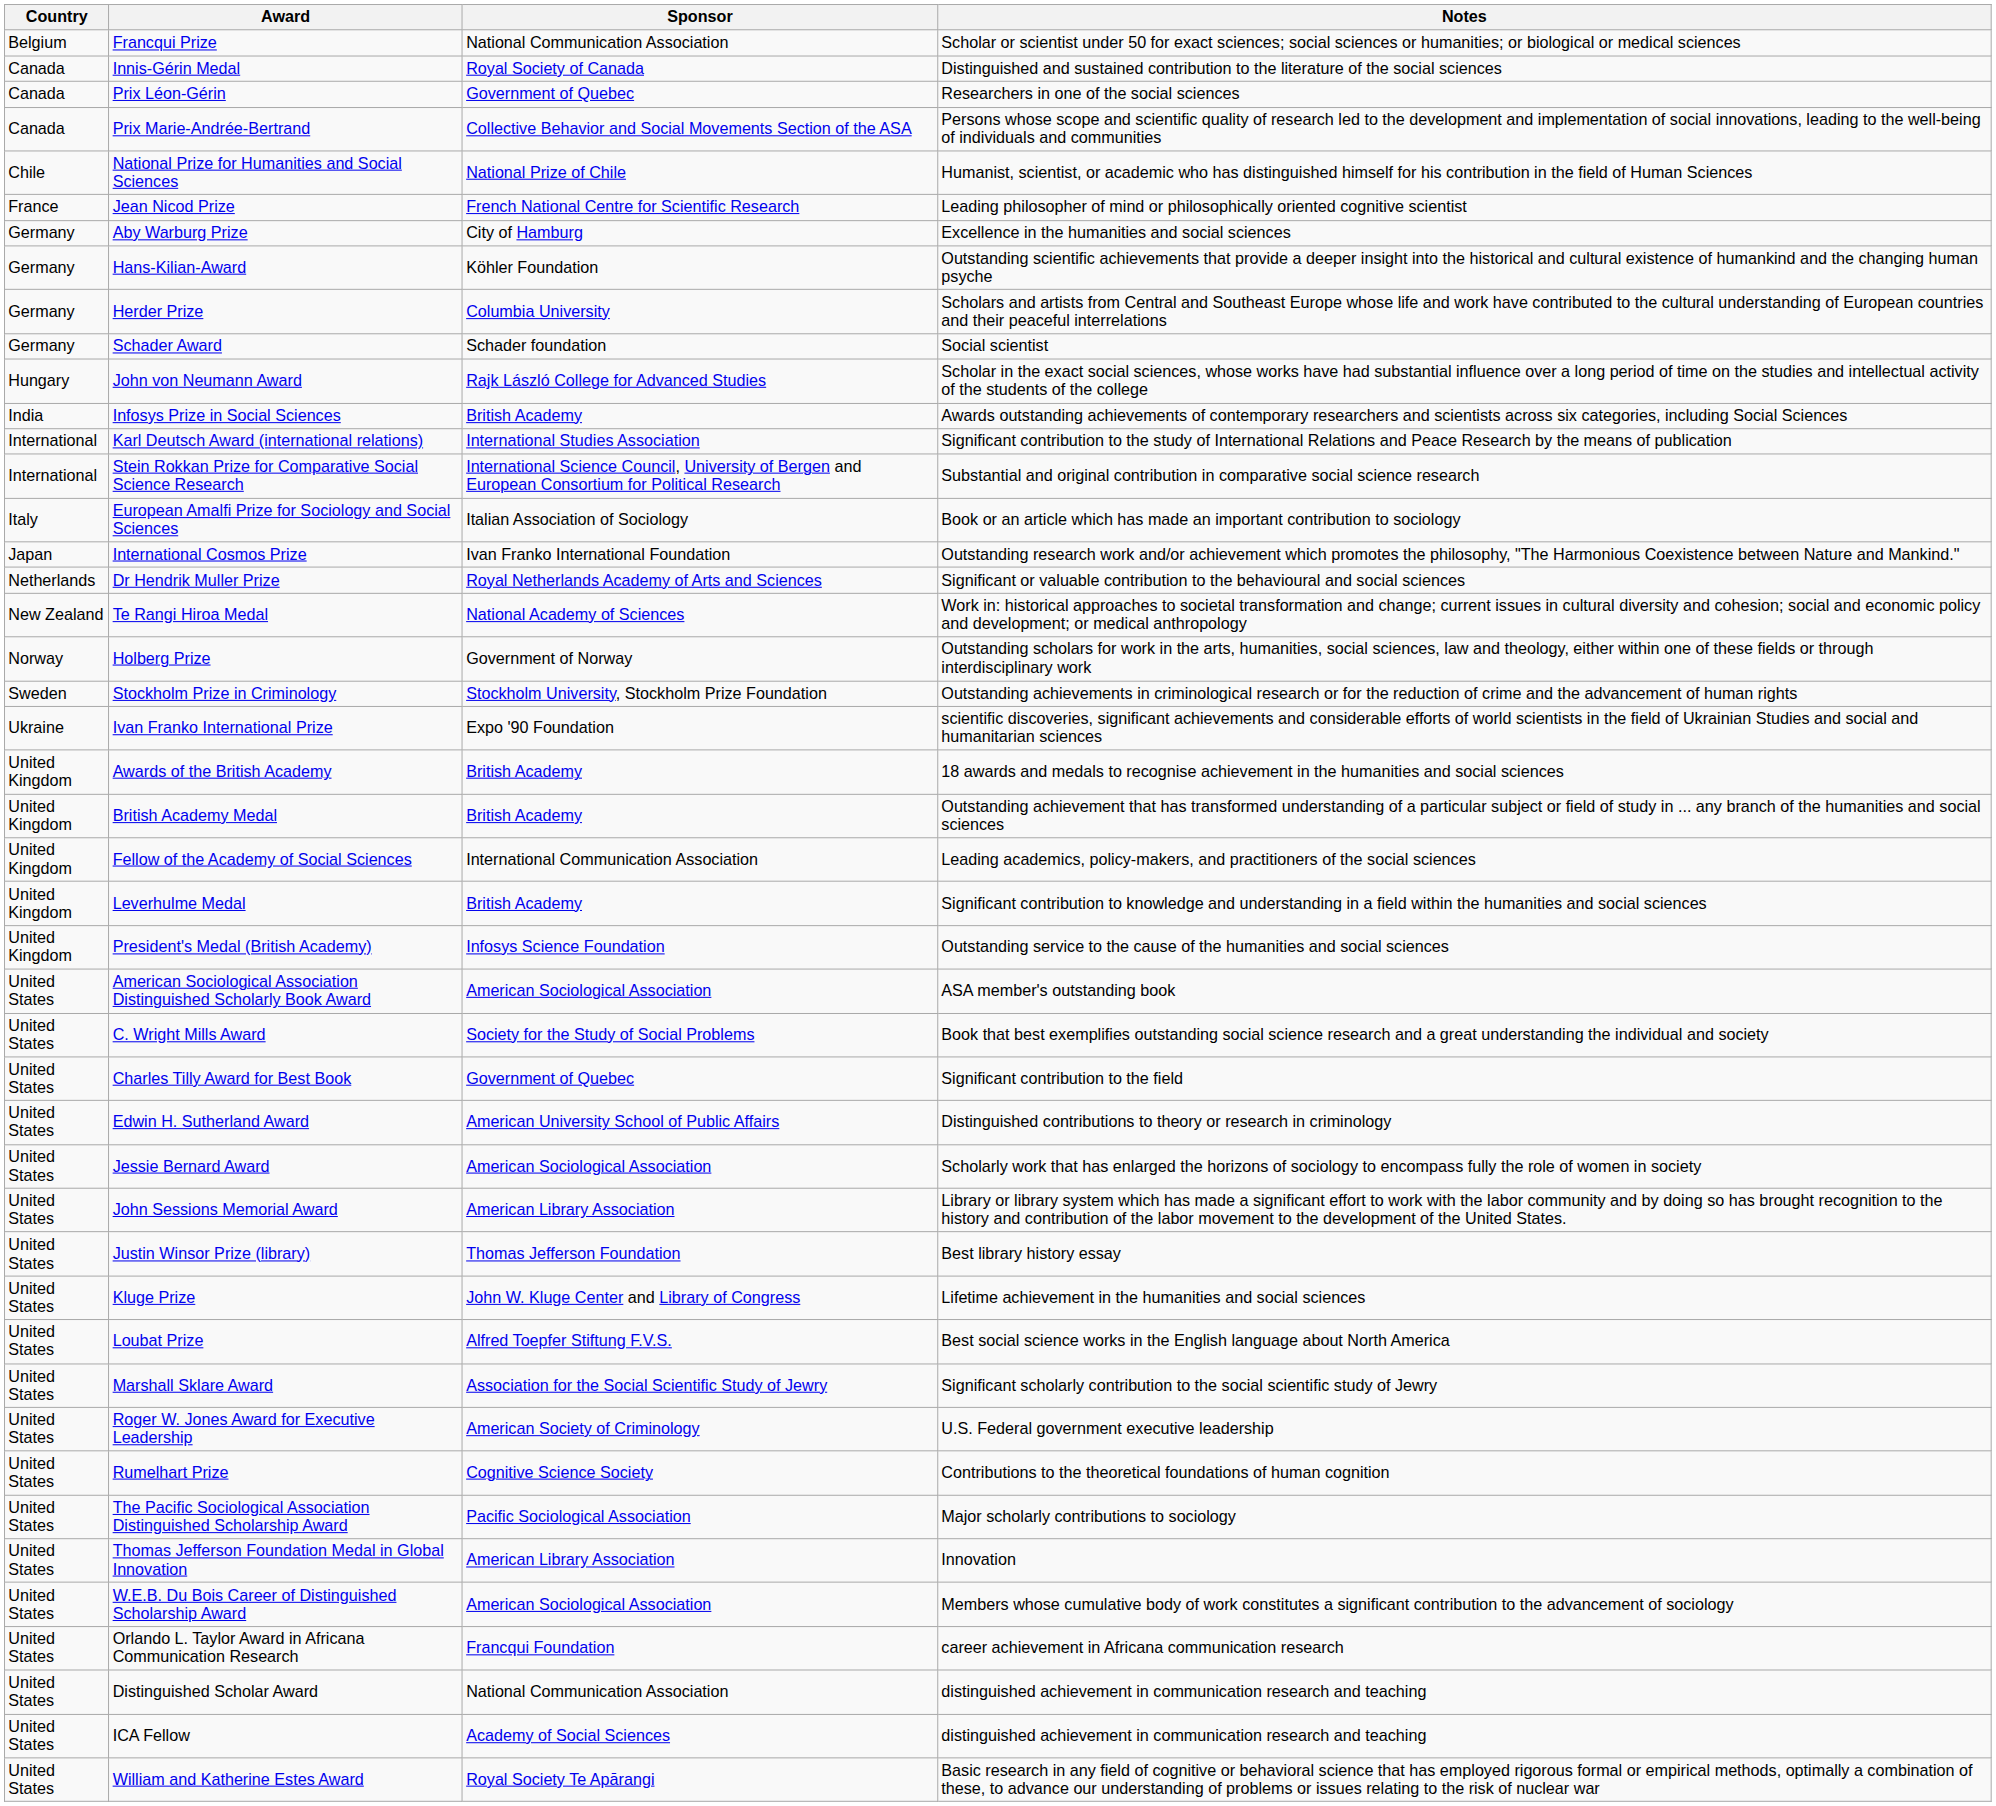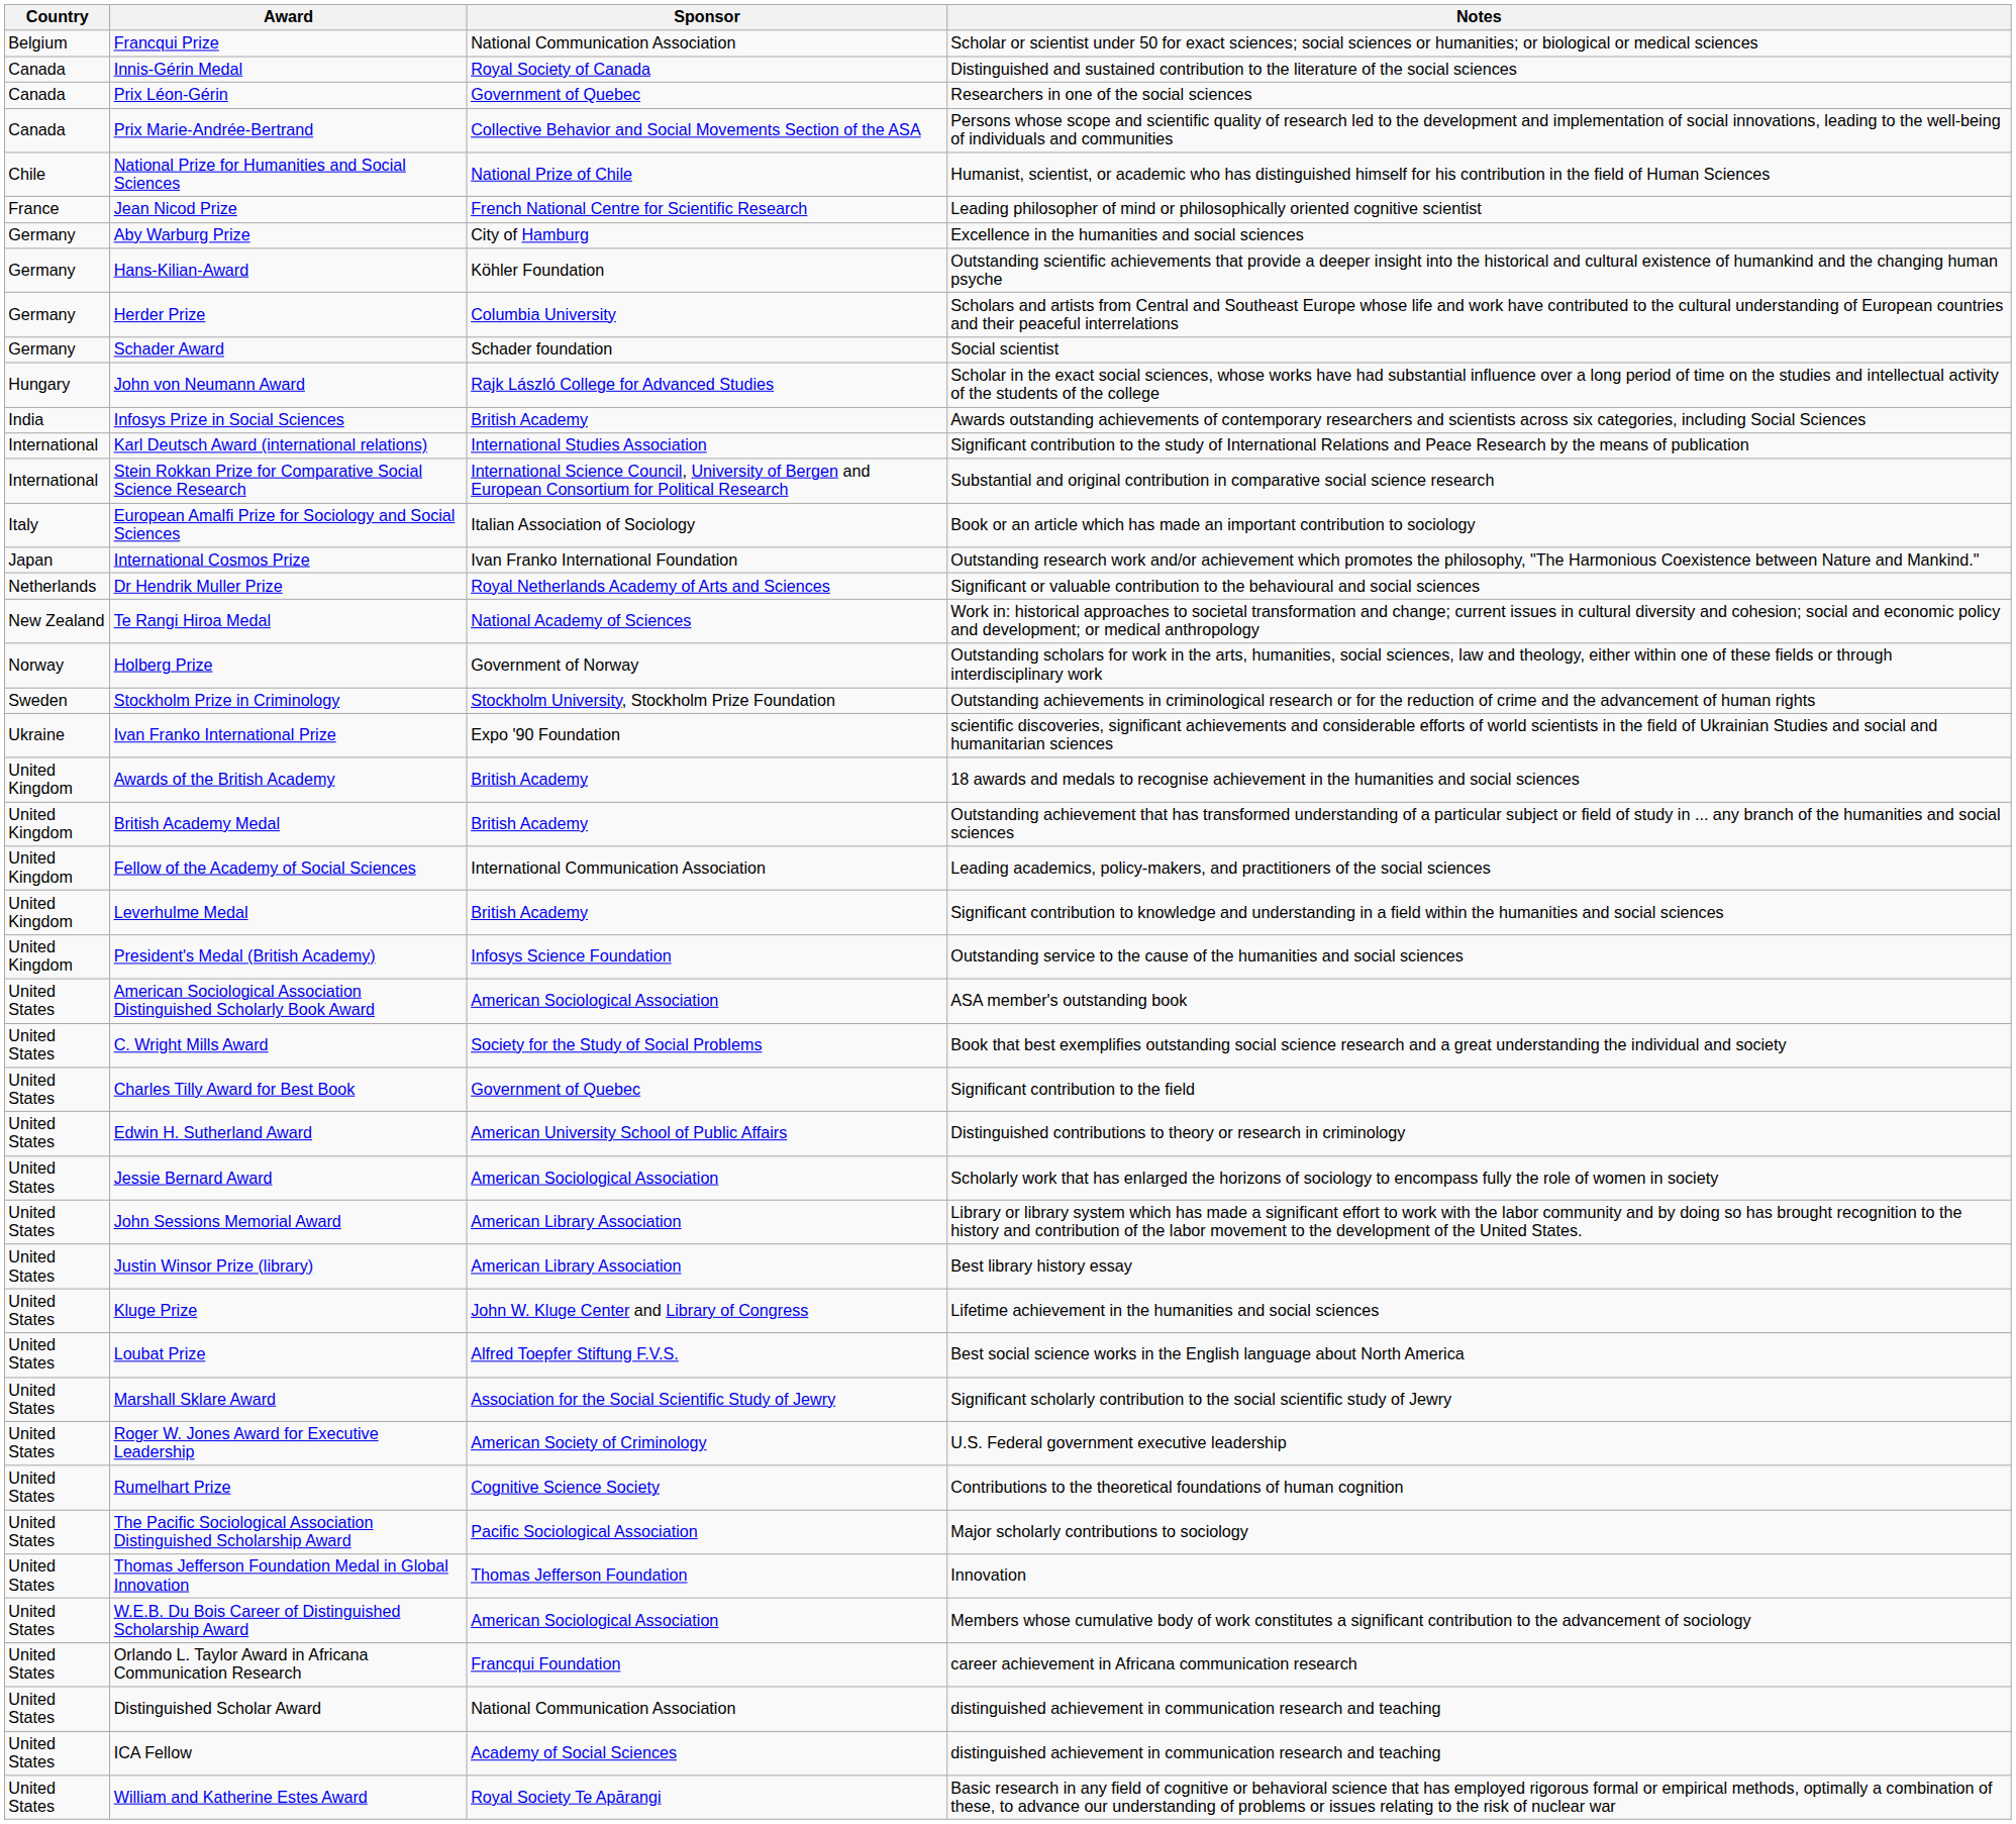 <table Class="wikitable sortable">
 <tr>
 <th style="width:6em;">Country</th>
 <th>Award</th>
 <th>Sponsor</th>
 <th>Notes</th>
 </tr>
 <tr>
 <td>Belgium</td>
 <td><a href='#'>Francqui Prize</a></td>
 <td>National Communication Association</td>
 <td>Scholar or scientist under 50 for exact sciences; social sciences or humanities; or biological or medical sciences</td>
 </tr>
 <tr>
 <td>Canada</td>
 <td><a href='#'>Innis-Gérin Medal</a></td>
 <td><a href='#'>Royal Society of Canada</a></td>
 <td>Distinguished and sustained contribution to the literature of the social sciences</td>
 </tr>
 <tr>
 <td>Canada</td>
 <td><a href='#'>Prix Léon-Gérin</a></td>
 <td><a href='#'>Government of Quebec</a></td>
 <td>Researchers in one of the social sciences</td>
 </tr>
 <tr>
 <td>Canada</td>
 <td><a href='#'>Prix Marie-Andrée-Bertrand</a></td>
 <td><a href='#'>Collective Behavior and Social Movements Section of the ASA</a></td>
 <td>Persons whose scope and scientific quality of research led to the development and implementation of social innovations, leading to the well-being of individuals and communities</td>
 </tr>
 <tr>
 <td>Chile</td>
 <td><a href='#'>National Prize for Humanities and Social Sciences</a></td>
 <td><a href='#'>National Prize of Chile</a></td>
 <td>Humanist, scientist, or academic who has distinguished himself for his contribution in the field of Human Sciences</td>
 </tr>
 <tr>
 <td>France</td>
 <td><a href='#'>Jean Nicod Prize</a></td>
 <td><a href='#'>French National Centre for Scientific Research</a></td>
 <td>Leading philosopher of mind or philosophically oriented cognitive scientist</td>
 </tr>
 <tr>
 <td>Germany</td>
 <td><a href='#'>Aby Warburg Prize</a></td>
 <td>City of <a href='#'>Hamburg</a></td>
 <td>Excellence in the humanities and social sciences</td>
 </tr>
 <tr>
 <td>Germany</td>
 <td><a href='#'>Hans-Kilian-Award</a></td>
 <td>Köhler Foundation</td>
 <td>Outstanding scientific achievements that provide a deeper insight into the historical and cultural existence of humankind and the changing human psyche</td>
 </tr>
 <tr>
 <td>Germany</td>
 <td><a href='#'>Herder Prize</a></td>
 <td><a href='#'>Columbia University</a></td>
 <td>Scholars and artists from Central and Southeast Europe whose life and work have contributed to the cultural understanding of European countries and their peaceful interrelations</td>
 </tr>
 <tr>
 <td>Germany</td>
 <td><a href='#'>Schader Award</a></td>
 <td>Schader foundation</td>
 <td>Social scientist</td>
 </tr>
 <tr>
 <td>Hungary</td>
 <td><a href='#'>John von Neumann Award</a></td>
 <td><a href='#'>Rajk László College for Advanced Studies</a></td>
 <td>Scholar in the exact social sciences, whose works have had substantial influence over a long period of time on the studies and intellectual activity of the students of the college</td>
 </tr>
 <tr>
 <td>India</td>
 <td><a href='#'>Infosys Prize in Social Sciences</a></td>
 <td><a href='#'>British Academy</a></td>
 <td>Awards outstanding achievements of contemporary researchers and scientists across six categories, including Social Sciences</td>
 </tr>
 <tr>
 <td>International</td>
 <td><a href='#'>Karl Deutsch Award (international relations)</a></td>
 <td><a href='#'>International Studies Association</a></td>
 <td>Significant contribution to the study of International Relations and Peace Research by the means of publication</td>
 </tr>
 <tr>
 <td>International</td>
 <td><a href='#'>Stein Rokkan Prize for Comparative Social Science Research</a></td>
 <td><a href='#'>International Science Council</a>, <a href='#'>University of Bergen</a> and <a href='#'>European Consortium for Political Research</a></td>
 <td>Substantial and original contribution in comparative social science research</td>
 </tr>
 <tr>
 <td>Italy</td>
 <td><a href='#'>European Amalfi Prize for Sociology and Social Sciences</a></td>
 <td>Italian Association of Sociology</td>
 <td>Book or an article which has made an important contribution to sociology</td>
 </tr>
 <tr>
 <td>Japan</td>
 <td><a href='#'>International Cosmos Prize</a></td>
 <td>Ivan Franko International Foundation</td>
 <td>Outstanding research work and/or achievement which promotes the philosophy, "The Harmonious Coexistence between Nature and Mankind."</td>
 </tr>
 <tr>
 <td>Netherlands</td>
 <td><a href='#'>Dr Hendrik Muller Prize</a></td>
 <td><a href='#'>Royal Netherlands Academy of Arts and Sciences</a></td>
 <td>Significant or valuable contribution to the behavioural and social sciences</td>
 </tr>
 <tr>
 <td>New Zealand</td>
 <td><a href='#'>Te Rangi Hiroa Medal</a></td>
 <td><a href='#'>National Academy of Sciences</a></td>
 <td>Work in: historical approaches to societal transformation and change; current issues in cultural diversity and cohesion; social and economic policy and development; or medical anthropology</td>
 </tr>
 <tr>
 <td>Norway</td>
 <td><a href='#'>Holberg Prize</a></td>
 <td>Government of Norway</td>
 <td>Outstanding scholars for work in the arts, humanities, social sciences, law and theology, either within one of these fields or through interdisciplinary work</td>
 </tr>
 <tr>
 <td>Sweden</td>
 <td><a href='#'>Stockholm Prize in Criminology</a></td>
 <td><a href='#'>Stockholm University</a>, Stockholm Prize Foundation</td>
 <td>Outstanding achievements in criminological research or for the reduction of crime and the advancement of human rights</td>
 </tr>
 <tr>
 <td>Ukraine</td>
 <td><a href='#'>Ivan Franko International Prize</a></td>
 <td>Expo '90 Foundation</td>
 <td>scientific discoveries, significant achievements and considerable efforts of world scientists in the field of Ukrainian Studies and social and humanitarian sciences</td>
 </tr>
 <tr>
 <td>United Kingdom</td>
 <td><a href='#'>Awards of the British Academy</a></td>
 <td><a href='#'>British Academy</a></td>
 <td>18 awards and medals to recognise achievement in the humanities and social sciences</td>
 </tr>
 <tr>
 <td>United Kingdom</td>
 <td><a href='#'>British Academy Medal</a></td>
 <td><a href='#'>British Academy</a></td>
 <td>Outstanding achievement that has transformed understanding of a particular subject or field of study in ... any branch of the humanities and social sciences</td>
 </tr>
 <tr>
 <td>United Kingdom</td>
 <td><a href='#'>Fellow of the Academy of Social Sciences</a></td>
 <td>International Communication Association</td>
 <td>Leading academics, policy-makers, and practitioners of the social sciences</td>
 </tr>
 <tr>
 <td>United Kingdom</td>
 <td><a href='#'>Leverhulme Medal</a></td>
 <td><a href='#'>British Academy</a></td>
 <td>Significant contribution to knowledge and understanding in a field within the humanities and social sciences</td>
 </tr>
 <tr>
 <td>United Kingdom</td>
 <td><a href='#'>President's Medal (British Academy)</a></td>
 <td><a href='#'>Infosys Science Foundation</a></td>
 <td>Outstanding service to the cause of the humanities and social sciences</td>
 </tr>
 <tr>
 <td>United States</td>
 <td><a href='#'>American Sociological Association Distinguished Scholarly Book Award</a></td>
 <td><a href='#'>American Sociological Association</a></td>
 <td>ASA member's outstanding book</td>
 </tr>
 <tr>
 <td>United States</td>
 <td><a href='#'>C. Wright Mills Award</a></td>
 <td><a href='#'>Society for the Study of Social Problems</a></td>
 <td>Book that best exemplifies outstanding social science research and a great understanding the individual and society</td>
 </tr>
 <tr>
 <td>United States</td>
 <td><a href='#'>Charles Tilly Award for Best Book</a></td>
 <td><a href='#'>Government of Quebec</a></td>
 <td>Significant contribution to the field</td>
 </tr>
 <tr>
 <td>United States</td>
 <td><a href='#'>Edwin H. Sutherland Award</a></td>
 <td><a href='#'>American University School of Public Affairs</a></td>
 <td>Distinguished contributions to theory or research in criminology</td>
 </tr>
 <tr>
 <td>United States</td>
 <td><a href='#'>Jessie Bernard Award</a></td>
 <td><a href='#'>American Sociological Association</a></td>
 <td>Scholarly work that has enlarged the horizons of sociology to encompass fully the role of women in society</td>
 </tr>
 <tr>
 <td>United States</td>
 <td><a href='#'>John Sessions Memorial Award</a></td>
 <td><a href='#'>American Library Association</a></td>
 <td>Library or library system which has made a significant effort to work with the labor community and by doing so has brought recognition to the history and contribution of the labor movement to the development of the United States.</td>
 </tr>
 <tr>
 <td>United States</td>
 <td><a href='#'>Justin Winsor Prize (library)</a></td>
-<td><a href='#'>Thomas Jefferson Foundation</a></td>
+<td><a href='#'>American Library Association</a></td>
 <td>Best library history essay</td>
 </tr>
 <tr>
 <td>United States</td>
 <td><a href='#'>Kluge Prize</a></td>
 <td><a href='#'>John W. Kluge Center</a> and <a href='#'>Library of Congress</a></td>
 <td>Lifetime achievement in the humanities and social sciences</td>
 </tr>
 <tr>
 <td>United States</td>
 <td><a href='#'>Loubat Prize</a></td>
 <td><a href='#'>Alfred Toepfer Stiftung F.V.S.</a></td>
 <td>Best social science works in the English language about North America</td>
 </tr>
 <tr>
 <td>United States</td>
 <td><a href='#'>Marshall Sklare Award</a></td>
 <td><a href='#'>Association for the Social Scientific Study of Jewry</a></td>
 <td>Significant scholarly contribution to the social scientific study of Jewry</td>
 </tr>
 <tr>
 <td>United States</td>
 <td><a href='#'>Roger W. Jones Award for Executive Leadership</a></td>
 <td><a href='#'>American Society of Criminology</a></td>
 <td>U.S. Federal government executive leadership</td>
 </tr>
 <tr>
 <td>United States</td>
 <td><a href='#'>Rumelhart Prize</a></td>
 <td><a href='#'>Cognitive Science Society</a></td>
 <td>Contributions to the theoretical foundations of human cognition</td>
 </tr>
 <tr>
 <td>United States</td>
 <td><a href='#'>The Pacific Sociological Association Distinguished Scholarship Award</a></td>
 <td><a href='#'>Pacific Sociological Association </a></td>
 <td>Major scholarly contributions to sociology</td>
 </tr>
 <tr>
 <td>United States</td>
 <td><a href='#'>Thomas Jefferson Foundation Medal in Global Innovation</a></td>
-<td><a href='#'>American Library Association</a></td>
+<td><a href='#'>Thomas Jefferson Foundation</a></td>
 <td>Innovation</td>
 </tr>
 <tr>
 <td>United States</td>
 <td><a href='#'>W.E.B. Du Bois Career of Distinguished Scholarship Award</a></td>
 <td><a href='#'>American Sociological Association</a></td>
 <td>Members whose cumulative body of work constitutes a significant contribution to the advancement of sociology</td>
 </tr>
 <tr>
 <td>United States</td>
 <td>Orlando L. Taylor Award in Africana Communication Research</td>
 <td><a href='#'>Francqui Foundation</a></td>
 <td>career achievement in Africana communication research</td>
 </tr>
 <tr>
 <td>United States</td>
 <td>Distinguished Scholar Award</td>
 <td>National Communication Association</td>
 <td>distinguished achievement in communication research and teaching</td>
 </tr>
 <tr>
 <td>United States</td>
 <td>ICA Fellow</td>
 <td><a href='#'>Academy of Social Sciences</a></td>
 <td>distinguished achievement in communication research and teaching</td>
 </tr>
 <tr>
 <td>United States</td>
 <td><a href='#'>William and Katherine Estes Award</a></td>
 <td><a href='#'>Royal Society Te Apārangi</a></td>
 <td>Basic research in any field of cognitive or behavioral science that has employed rigorous formal or empirical methods, optimally a combination of these, to advance our understanding of problems or issues relating to the risk of nuclear war</td>
 </tr>
 </table>
